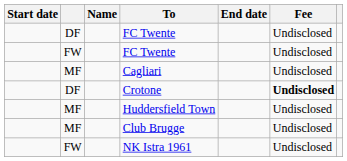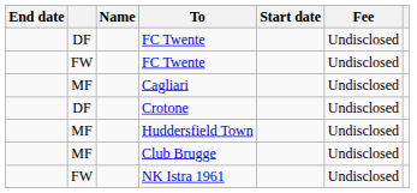 <table class="wikitable">
 <tr>
-<th>Start date</th>
+<th>End date</th>
 <th></th>
 <th>Name</th>
 <th>To</th>
-<th>End date</th>
+<th>Start date</th>
 <th>Fee</th>
 <th></th>
 </tr>
 <tr>
 <td align=center></td>
 <td align=center>DF</td>
 <td></td>
 <td> <a href='#'>FC Twente</a></td>
 <td align=center></td>
 <td>Undisclosed</td>
 <td></td>
 </tr>
 <tr>
 <td align=center></td>
 <td align=center>FW</td>
 <td></td>
 <td> <a href='#'>FC Twente</a></td>
 <td align=center></td>
 <td>Undisclosed</td>
 <td></td>
 </tr>
 <tr>
 <td align=center></td>
 <td align=center>MF</td>
 <td></td>
 <td> <a href='#'>Cagliari</a></td>
 <td align=center></td>
 <td>Undisclosed</td>
 <td></td>
 </tr>
 <tr>
 <td align=center></td>
 <td align=center>DF</td>
 <td></td>
 <td> <a href='#'>Crotone</a></td>
 <td align=center></td>
-<td><strong>Undisclosed</strong></td>
+<td>Undisclosed</td>
 <td></td>
 </tr>
 <tr>
 <td align=center></td>
 <td align=center>MF</td>
 <td></td>
 <td> <a href='#'>Huddersfield Town</a></td>
 <td align=center></td>
 <td>Undisclosed</td>
 <td></td>
 </tr>
 <tr>
 <td align=center></td>
 <td align=center>MF</td>
 <td></td>
 <td> <a href='#'>Club Brugge</a></td>
 <td align=center></td>
 <td>Undisclosed</td>
 <td></td>
 </tr>
 <tr>
 <td align=center></td>
 <td align=center>FW</td>
 <td></td>
 <td> <a href='#'>NK Istra 1961</a></td>
 <td align=center></td>
 <td>Undisclosed</td>
 <td></td>
 </tr>
 </table>
